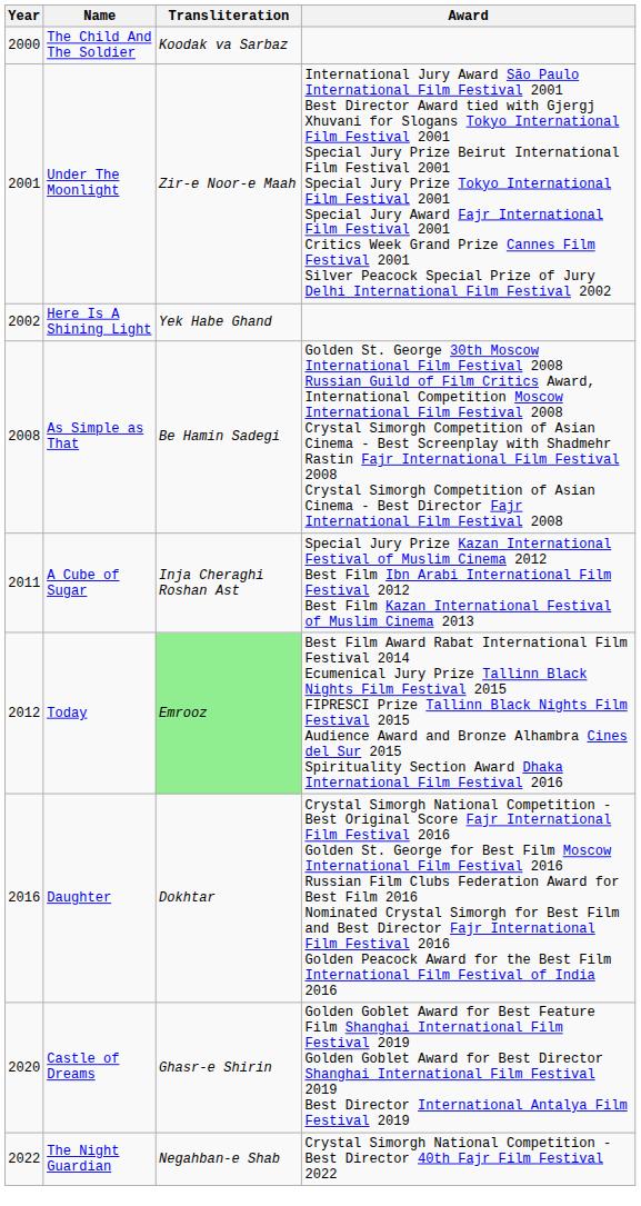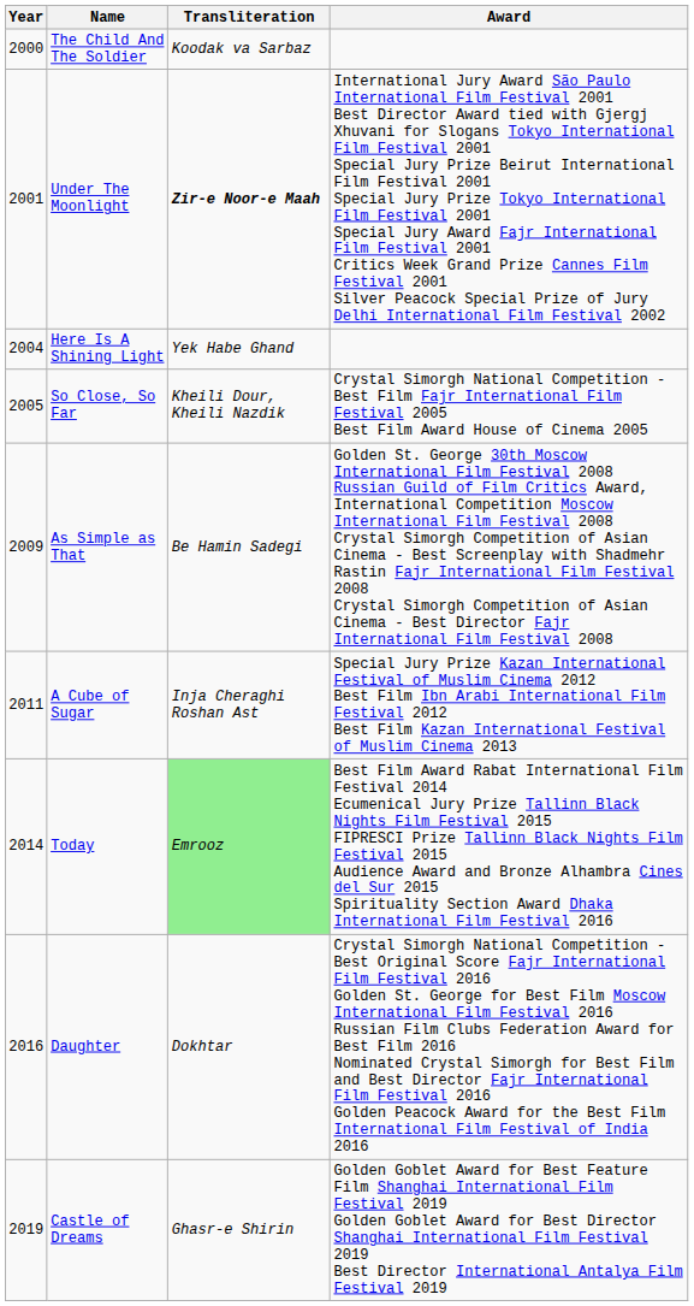 <table class="wikitable" align=center>
 <tr>
 <th>Year</th>
 <th>Name</th>
 <th>Transliteration</th>
 <th>Award</th>
 </tr>
 <tr>
 <td>2000</td>
 <td><a href='#'>The Child And The Soldier</a></td>
 <td><em>Koodak va Sarbaz</em></td>
 <td></td>
 </tr>
 <tr>
 <td>2001</td>
 <td><a href='#'>Under The Moonlight</a></td>
-<td><em>Zir-e Noor-e Maah</em></td>
+<td><strong><em>Zir-e Noor-e Maah</em></strong></td>
 <td>International Jury Award <a href='#'>São Paulo International Film Festival</a> 2001<br> Best Director Award tied with Gjergj Xhuvani for Slogans <a href='#'>Tokyo International Film Festival</a> 2001<br>Special Jury Prize Beirut International Film Festival 2001<br>Special Jury Prize <a href='#'>Tokyo International Film Festival</a> 2001<br>Special Jury Award <a href='#'>Fajr International Film Festival</a> 2001<br>Critics Week Grand Prize <a href='#'>Cannes Film Festival</a> 2001<br>Silver Peacock Special Prize of Jury <a href='#'>Delhi International Film Festival</a> 2002</td>
 </tr>
 <tr>
-<td>2002</td>
+<td>2004</td>
 <td><a href='#'>Here Is A Shining Light</a></td>
 <td><em>Yek Habe Ghand</em></td>
 <td></td>
 </tr>
 <tr>
-<td>2008</td>
+<td>2005</td>
+<td><a href='#'>So Close, So Far</a></td>
+<td><em>Kheili Dour, Kheili Nazdik</em></td>
+<td>Crystal Simorgh National Competition - Best Film <a href='#'>Fajr International Film Festival</a> 2005<br>Best Film Award House of Cinema 2005</td>
+</tr>
+<tr>
+<td>2009</td>
 <td><a href='#'>As Simple as That</a></td>
 <td><em>Be Hamin Sadegi</em></td>
 <td>Golden St. George <a href='#'>30th Moscow International Film Festival</a> 2008<br><a href='#'>Russian Guild of Film Critics</a> Award, International Competition <a href='#'>Moscow International Film Festival</a> 2008<br>Crystal Simorgh Competition of Asian Cinema - Best Screenplay with Shadmehr Rastin <a href='#'>Fajr International Film Festival</a> 2008<br>Crystal Simorgh Competition of Asian Cinema - Best Director <a href='#'>Fajr International Film Festival</a> 2008</td>
 </tr>
 <tr>
 <td>2011</td>
 <td><a href='#'>A Cube of Sugar</a></td>
 <td><em>Inja Cheraghi Roshan Ast</em></td>
 <td>Special Jury Prize <a href='#'>Kazan International Festival of Muslim Cinema</a> 2012<br>Best Film <a href='#'>Ibn Arabi International Film Festival</a> 2012<br>Best Film <a href='#'>Kazan International Festival of Muslim Cinema</a> 2013</td>
 </tr>
 <tr>
-<td>2012</td>
+<td>2014</td>
 <td><a href='#'>Today</a></td>
 <td style="background: lightgreen;"><em>Emrooz</em></td>
 <td>Best Film Award Rabat International Film Festival 2014<br>Ecumenical Jury Prize <a href='#'>Tallinn Black Nights Film Festival</a> 2015<br>FIPRESCI Prize <a href='#'>Tallinn Black Nights Film Festival</a> 2015<br>Audience Award and Bronze Alhambra <a href='#'>Cines del Sur</a> 2015<br>Spirituality Section Award <a href='#'>Dhaka International Film Festival</a> 2016</td>
 </tr>
 <tr>
 <td>2016</td>
 <td><a href='#'>Daughter</a></td>
 <td><em>Dokhtar </em></td>
 <td>Crystal Simorgh National Competition - Best Original Score <a href='#'>Fajr International Film Festival</a> 2016<br>Golden St. George for Best Film <a href='#'>Moscow International Film Festival</a> 2016<br>Russian Film Clubs Federation Award for Best Film 2016<br>Nominated Crystal Simorgh for Best Film and Best Director <a href='#'>Fajr International Film Festival</a> 2016<br>Golden Peacock Award for the Best Film <a href='#'>International Film Festival of India</a> 2016</td>
 </tr>
 <tr>
-<td>2020</td>
+<td>2019</td>
 <td><a href='#'>Castle of Dreams</a></td>
 <td><em>Ghasr-e Shirin</em></td>
 <td>Golden Goblet Award for Best Feature Film <a href='#'>Shanghai International Film Festival</a> 2019<br>Golden Goblet Award for Best Director <a href='#'>Shanghai International Film Festival</a> 2019<br> Best Director <a href='#'>International Antalya Film Festival</a> 2019</td>
 </tr>
-<tr>
-<td>2022</td>
-<td><a href='#'>The Night Guardian</a></td>
-<td><em>Negahban-e Shab</em></td>
-<td>Crystal Simorgh National Competition - Best Director <a href='#'>40th Fajr Film Festival</a> 2022</td>
-</tr>
 </table>
